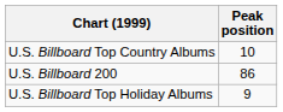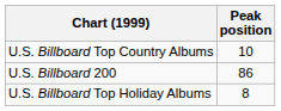 <table class="wikitable">
 <tr>
 <th>Chart (1999)</th>
 <th>Peak<br>position</th>
 </tr>
 <tr>
 <td>U.S. <em>Billboard</em> Top Country Albums</td>
 <td align="center">10</td>
 </tr>
 <tr>
 <td>U.S. <em>Billboard</em> 200</td>
 <td align="center">86</td>
 </tr>
 <tr>
 <td>U.S. <em>Billboard</em> Top Holiday Albums</td>
-<td align="center">9</td>
+<td align="center">8</td>
 </tr>
 </table>
